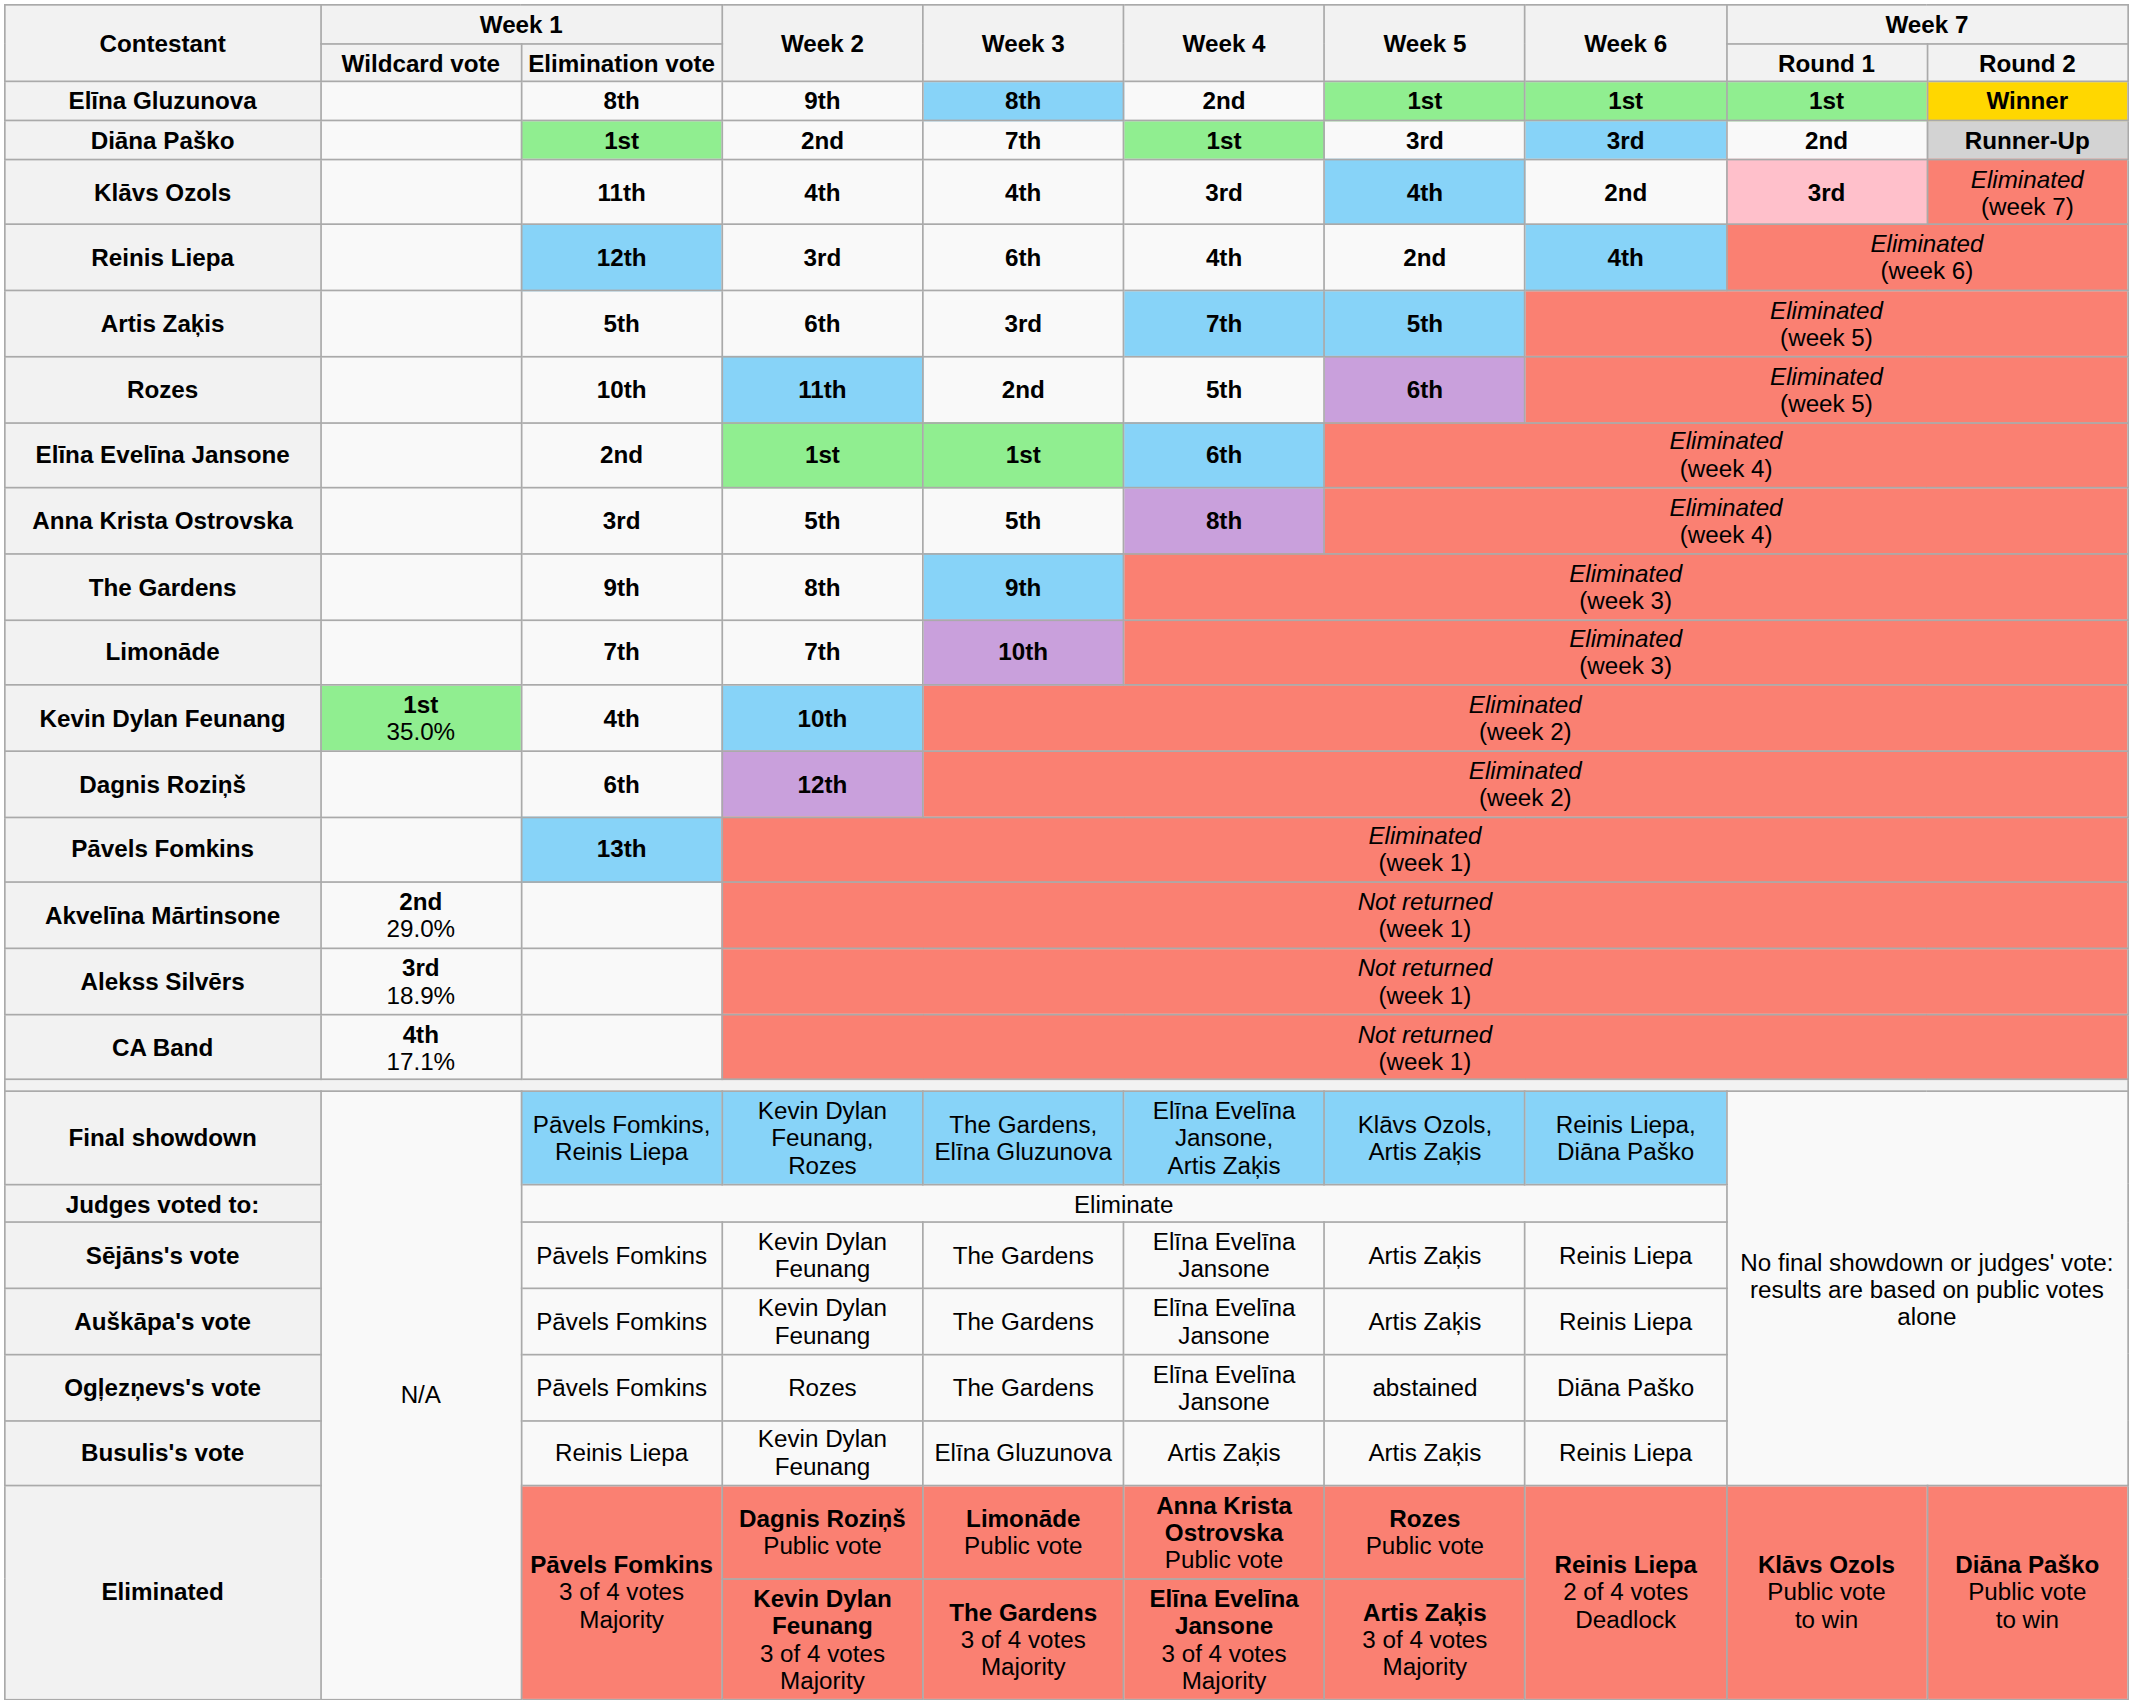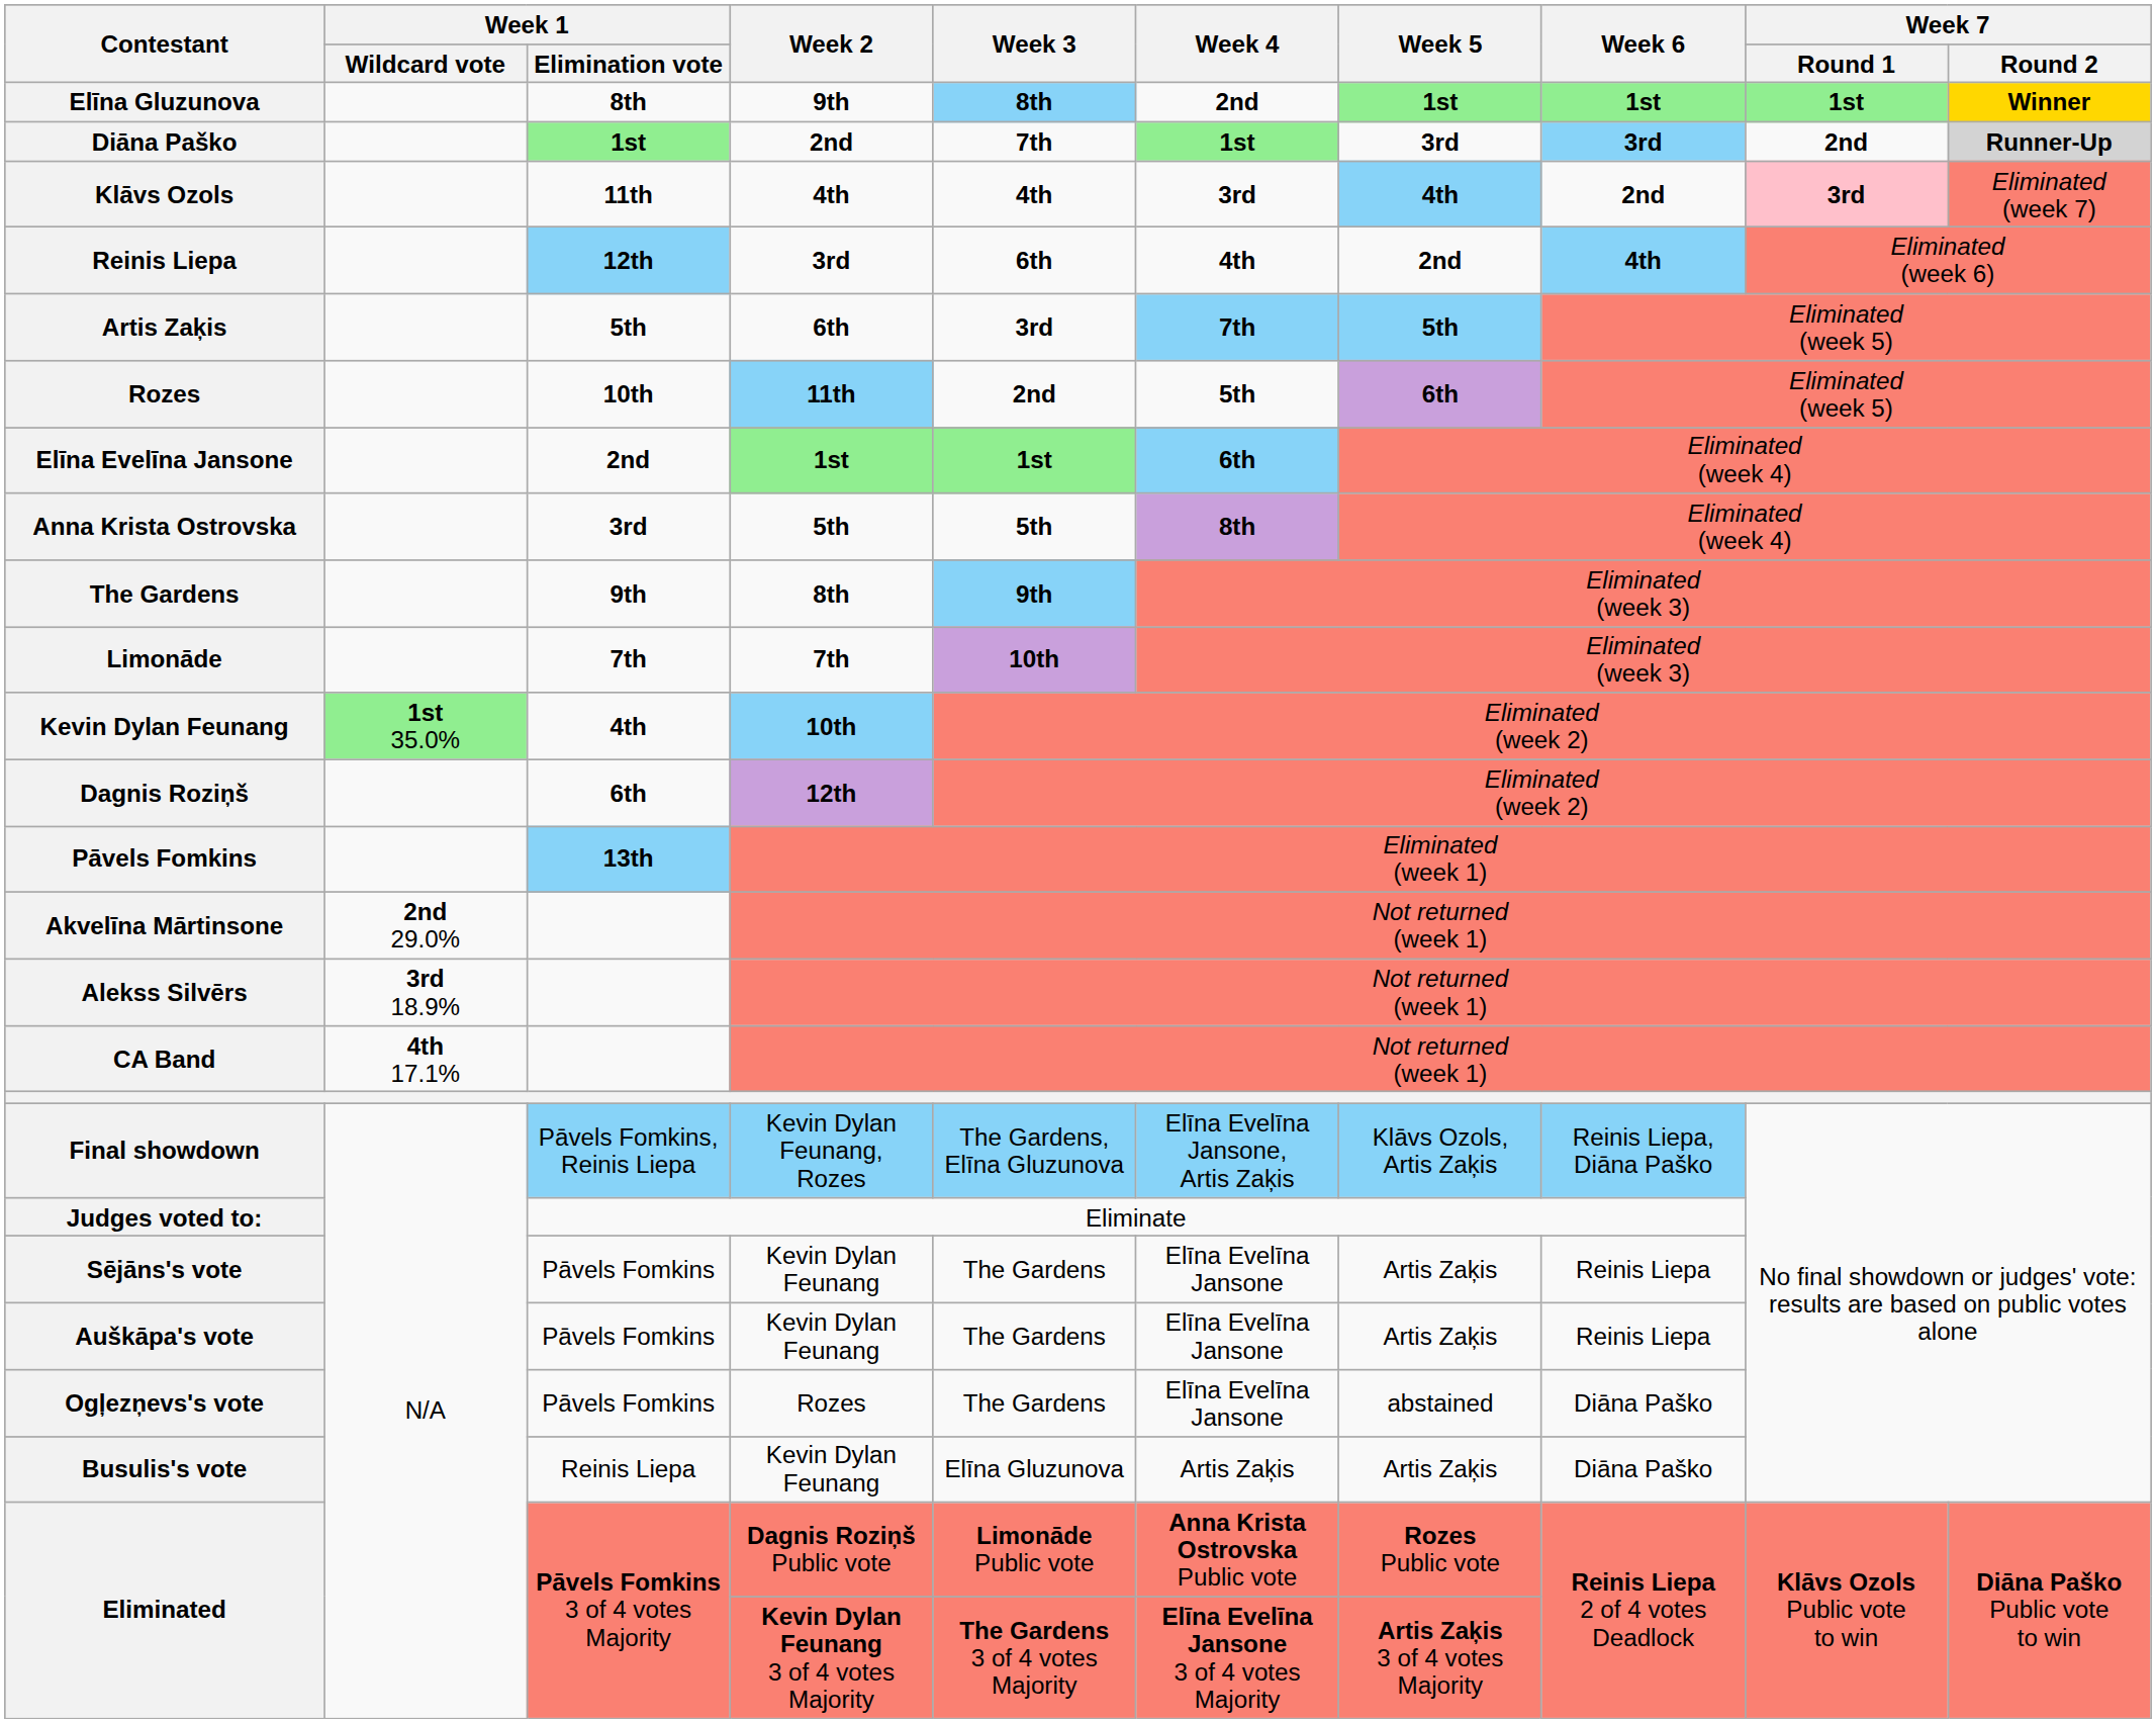 <table class="wikitable" style="text-align:center; font-size:89%">
 <tr>
 <th style="width:11%" rowspan="2" scope="col">Contestant</th>
 <th colspan="2">Week 1</th>
 <th style="width:7%" rowspan="2" scope="col">Week 2</th>
 <th style="width:7%" rowspan="2" scope="col">Week 3</th>
 <th style="width:7%" rowspan="2" scope="col">Week 4</th>
 <th style="width:7%" rowspan="2" scope="col">Week 5</th>
 <th style="width:7%" rowspan="2" scope="col">Week 6</th>
 <th colspan="2">Week 7</th>
 </tr>
 <tr>
 <th style="width:7%">Wildcard vote</th>
 <th style="width:7%">Elimination vote</th>
 <th style="width:7%">Round 1</th>
 <th style="width:7%">Round 2</th>
 </tr>
 <tr>
 <th scope="row">Elīna Gluzunova</th>
 <td></td>
 <td><strong>8th</strong></td>
 <td><strong>9th</strong></td>
 <td bgcolor="#87D3F8"><strong>8th</strong></td>
 <td><strong>2nd</strong></td>
 <td bgcolor="lightgreen"><strong>1st</strong></td>
 <td bgcolor="lightgreen"><strong>1st</strong></td>
 <td bgcolor="lightgreen"><strong>1st</strong></td>
 <td bgcolor="gold"><strong>Winner</strong></td>
 </tr>
 <tr>
 <th scope="row">Diāna Paško</th>
 <td></td>
 <td bgcolor="lightgreen"><strong>1st</strong></td>
 <td><strong>2nd</strong></td>
 <td><strong>7th</strong></td>
 <td bgcolor="lightgreen"><strong>1st</strong></td>
 <td><strong>3rd</strong></td>
 <td bgcolor="#87D3F8"><strong>3rd</strong></td>
 <td><strong>2nd</strong></td>
 <td bgcolor="lightgrey"><strong>Runner-Up</strong></td>
 </tr>
 <tr>
 <th scope="row">Klāvs Ozols</th>
 <td></td>
 <td><strong>11th</strong></td>
 <td><strong>4th</strong></td>
 <td><strong>4th</strong></td>
 <td><strong>3rd</strong></td>
 <td bgcolor="#87D3F8"><strong>4th</strong></td>
 <td><strong>2nd</strong></td>
 <td bgcolor="pink"><strong>3rd</strong></td>
 <td bgcolor="salmon" colspan=1><em>Eliminated</em><br>(week 7)</td>
 </tr>
 <tr>
 <th scope="row">Reinis Liepa</th>
 <td></td>
 <td bgcolor="#87D3F8"><strong>12th</strong></td>
 <td><strong>3rd</strong></td>
 <td><strong>6th</strong></td>
 <td><strong>4th</strong></td>
 <td><strong>2nd</strong></td>
 <td bgcolor="#87D3F8"><strong>4th</strong></td>
 <td bgcolor="salmon" colspan=2><em>Eliminated</em><br>(week 6)</td>
 </tr>
 <tr>
 <th scope="row">Artis Zaķis</th>
 <td></td>
 <td><strong>5th</strong></td>
 <td><strong>6th</strong></td>
 <td><strong>3rd</strong></td>
 <td bgcolor="#87D3F8"><strong>7th</strong></td>
 <td bgcolor="#87D3F8"><strong>5th</strong></td>
 <td bgcolor="salmon" colspan=3><em>Eliminated</em><br>(week 5)</td>
 </tr>
 <tr>
 <th scope="row">Rozes</th>
 <td></td>
 <td><strong>10th</strong></td>
 <td bgcolor="#87D3F8"><strong>11th</strong></td>
 <td><strong>2nd</strong></td>
 <td><strong>5th</strong></td>
 <td bgcolor="#C9A0DC"><strong>6th</strong></td>
 <td bgcolor="salmon" colspan=3><em>Eliminated</em><br>(week 5)</td>
 </tr>
 <tr>
 <th scope="row">Elīna Evelīna Jansone</th>
 <td></td>
 <td><strong>2nd</strong></td>
 <td bgcolor="lightgreen"><strong>1st</strong></td>
 <td bgcolor="lightgreen"><strong>1st</strong></td>
 <td bgcolor="#87D3F8"><strong>6th</strong></td>
 <td bgcolor="salmon" colspan=4><em>Eliminated</em><br>(week 4)</td>
 </tr>
 <tr>
 <th scope="row">Anna Krista Ostrovska</th>
 <td></td>
 <td><strong>3rd</strong></td>
 <td><strong>5th</strong></td>
 <td><strong>5th</strong></td>
 <td bgcolor="#C9A0DC"><strong>8th</strong></td>
 <td bgcolor="salmon" colspan=4><em>Eliminated</em><br>(week 4)</td>
 </tr>
 <tr>
 <th scope="row">The Gardens</th>
 <td></td>
 <td><strong>9th</strong></td>
 <td><strong>8th</strong></td>
 <td bgcolor="#87D3F8"><strong>9th</strong></td>
 <td bgcolor="salmon" colspan=5><em>Eliminated</em><br>(week 3)</td>
 </tr>
 <tr>
 <th scope="row">Limonāde</th>
 <td></td>
 <td><strong>7th</strong></td>
 <td><strong>7th</strong></td>
 <td bgcolor="#C9A0DC"><strong>10th</strong></td>
 <td bgcolor="salmon" colspan=5><em>Eliminated</em><br>(week 3)</td>
 </tr>
 <tr>
 <th scope="row">Kevin Dylan Feunang</th>
 <td bgcolor="lightgreen"><strong>1st</strong><br>35.0%</td>
 <td><strong>4th</strong></td>
 <td bgcolor="#87D3F8"><strong>10th</strong></td>
 <td bgcolor="salmon" colspan=6><em>Eliminated</em><br>(week 2)</td>
 </tr>
 <tr>
 <th scope="row">Dagnis Roziņš</th>
 <td></td>
 <td><strong>6th</strong></td>
 <td bgcolor="#C9A0DC"><strong>12th</strong></td>
 <td bgcolor="salmon" colspan=6><em>Eliminated</em><br>(week 2)</td>
 </tr>
 <tr>
 <th scope="row">Pāvels Fomkins</th>
 <td></td>
 <td bgcolor="#87D3F8"><strong>13th</strong></td>
 <td bgcolor="salmon" colspan=7><em>Eliminated</em><br>(week 1)</td>
 </tr>
 <tr>
 <th scope="row">Akvelīna Mārtinsone</th>
 <td><strong>2nd</strong><br>29.0%</td>
 <td></td>
 <td bgcolor="salmon" colspan=7><em>Not returned</em><br>(week 1)</td>
 </tr>
 <tr>
 <th scope="row">Alekss Silvērs</th>
 <td><strong>3rd</strong><br>18.9%</td>
 <td></td>
 <td bgcolor="salmon" colspan=7><em>Not returned</em><br>(week 1)</td>
 </tr>
 <tr>
 <th scope="row">CA Band</th>
 <td><strong>4th</strong><br>17.1%</td>
 <td></td>
 <td bgcolor="salmon" colspan=7><em>Not returned</em><br>(week 1)</td>
 </tr>
 <tr>
 <th colspan="10"></th>
 </tr>
 <tr>
 <th scope="row">Final showdown</th>
 <td rowspan="8">N/A</td>
 <td style="background:#87D3F8">Pāvels Fomkins,<br>Reinis Liepa</td>
 <td style="background:#87D3F8">Kevin Dylan Feunang,<br>Rozes</td>
 <td style="background:#87D3F8">The Gardens,<br>Elīna Gluzunova</td>
 <td style="background:#87D3F8">Elīna Evelīna Jansone,<br>Artis Zaķis</td>
 <td style="background:#87D3F8">Klāvs Ozols,<br>Artis Zaķis</td>
 <td style="background:#87D3F8">Reinis Liepa,<br>Diāna Paško</td>
 <td rowspan="6" colspan="2">No final showdown or judges' vote:<br>results are based on public votes alone</td>
 </tr>
 <tr>
 <th scope="row">Judges voted to:</th>
 <td colspan="6">Eliminate</td>
 </tr>
 <tr>
 <th scope="row">Sējāns's vote</th>
 <td>Pāvels Fomkins</td>
 <td>Kevin Dylan Feunang</td>
 <td>The Gardens</td>
 <td>Elīna Evelīna Jansone</td>
 <td>Artis Zaķis</td>
 <td>Reinis Liepa</td>
 </tr>
 <tr>
 <th scope="row">Auškāpa's vote</th>
 <td>Pāvels Fomkins</td>
 <td>Kevin Dylan Feunang</td>
 <td>The Gardens</td>
 <td>Elīna Evelīna Jansone</td>
 <td>Artis Zaķis</td>
 <td>Reinis Liepa</td>
 </tr>
 <tr>
 <th scope="row">Ogļezņevs's vote</th>
 <td>Pāvels Fomkins</td>
 <td>Rozes</td>
 <td>The Gardens</td>
 <td>Elīna Evelīna Jansone</td>
 <td>abstained</td>
 <td>Diāna Paško</td>
 </tr>
 <tr>
 <th scope="row">Busulis's vote</th>
 <td>Reinis Liepa</td>
 <td>Kevin Dylan Feunang</td>
 <td>Elīna Gluzunova</td>
 <td>Artis Zaķis</td>
 <td>Artis Zaķis</td>
-<td>Reinis Liepa</td>
+<td>Diāna Paško</td>
 </tr>
 <tr>
 <th rowspan="2" scope="row">Eliminated</th>
 <td style="background:#FA8072" rowspan=2><strong>Pāvels Fomkins</strong><br>3 of 4 votes<br>Majority</td>
 <td style="background:#FA8072"><strong>Dagnis Roziņš</strong><br>Public vote</td>
 <td style="background:#FA8072"><strong>Limonāde</strong><br>Public vote</td>
 <td style="background:#FA8072"><strong>Anna Krista Ostrovska</strong><br>Public vote</td>
 <td style="background:#FA8072"><strong>Rozes</strong><br>Public vote</td>
 <td style="background:#FA8072" rowspan=2><strong>Reinis Liepa</strong><br>2 of 4 votes<br>Deadlock</td>
 <td style="background:#FA8072" rowspan=2><strong>Klāvs Ozols</strong><br>Public vote<br>to win</td>
 <td style="background:#FA8072; width:5%" rowspan=2><strong>Diāna Paško</strong><br>Public vote<br>to win</td>
 </tr>
 <tr>
 <td style="background:#FA8072" rowspan=2><strong>Kevin Dylan Feunang</strong><br>3 of 4 votes<br>Majority</td>
 <td style="background:#FA8072" rowspan=2><strong>The Gardens</strong><br>3 of 4 votes<br>Majority</td>
 <td style="background:#FA8072" rowspan=2><strong>Elīna Evelīna Jansone</strong><br>3 of 4 votes<br>Majority</td>
 <td style="background:#FA8072" rowspan=2><strong>Artis Zaķis</strong><br>3 of 4 votes<br>Majority</td>
 </tr>
 </table>
